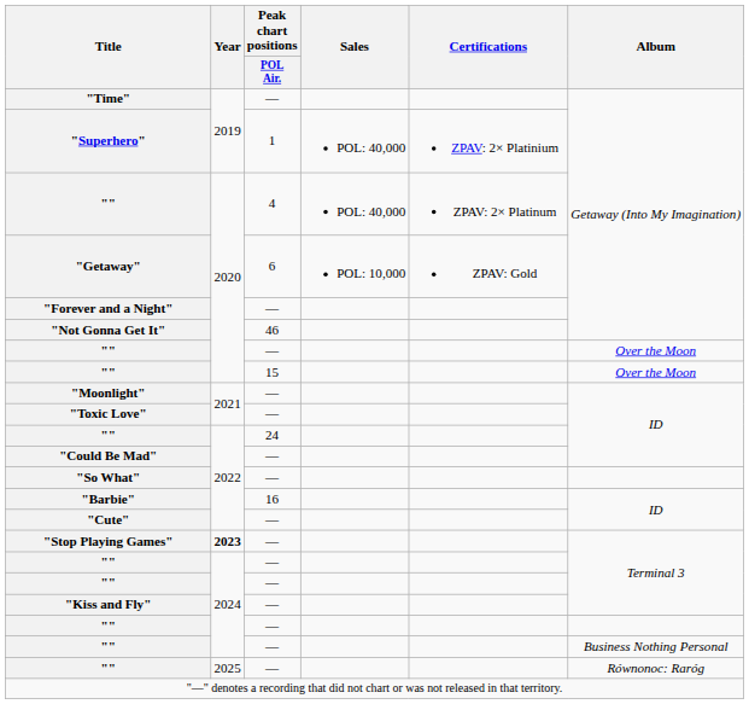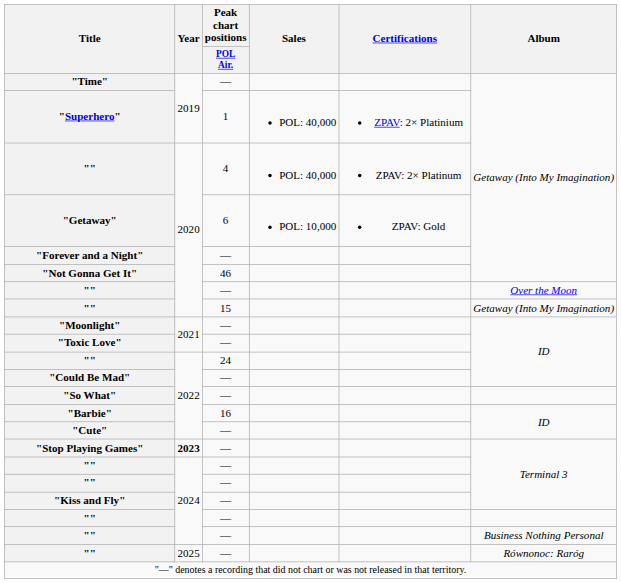 <table class="wikitable plainrowheaders" style="text-align:center;">
 <tr>
 <th scope="col" rowspan="2" style="width:15em;">Title</th>
 <th scope="col" rowspan="2" style="width:1em;">Year</th>
 <th>Peak chart positions</th>
 <th scope="col" rowspan="2">Sales</th>
 <th scope="col" rowspan="2" style="width:11.5em;"><a href='#'>Certifications</a></th>
 <th scope="col" rowspan="2">Album</th>
 </tr>
 <tr>
 <th scope="col" style="width:3em;font-size:85%;"><a href='#'>POL<br>Air.</a><br></th>
 </tr>
 <tr>
 <th scope="row">"Time"</th>
 <td rowspan="2">2019</td>
 <td>—</td>
 <td></td>
 <td></td>
 <td rowspan="6"><em>Getaway (Into My Imagination)</em></td>
 </tr>
 <tr>
 <th scope="row">"<a href='#'>Superhero</a>"</th>
 <td>1</td>
 <td><br><ul><li>POL: 40,000</li></ul></td>
 <td><br><ul><li><a href='#'>ZPAV</a>: 2× Platinium</li></ul></td>
 </tr>
 <tr>
 <th scope="row">""<br></th>
 <td rowspan="6">2020</td>
 <td>4</td>
 <td><br><ul><li>POL: 40,000</li></ul></td>
 <td><br><ul><li>ZPAV: 2× Platinum</li></ul></td>
 </tr>
 <tr>
 <th scope="row">"Getaway"</th>
 <td>6</td>
 <td><br><ul><li>POL: 10,000</li></ul></td>
 <td><br><ul><li>ZPAV: Gold</li></ul></td>
 </tr>
 <tr>
 <th scope="row">"Forever and a Night"</th>
 <td>—</td>
 <td></td>
 <td></td>
 </tr>
 <tr>
 <th scope="row">"Not Gonna Get It"</th>
 <td>46</td>
 <td></td>
 <td></td>
 </tr>
 <tr>
 <th scope="row">""</th>
 <td>—</td>
 <td></td>
 <td></td>
 <td><em><a href='#'>Over the Moon</a></em></td>
 </tr>
 <tr>
 <th scope="row">""</th>
 <td>15</td>
 <td></td>
 <td></td>
-<td><em><a href='#'>Over the Moon</a></em></td>
+<td><em>Getaway (Into My Imagination)</em></td>
 </tr>
 <tr>
 <th scope="row">"Moonlight"</th>
 <td rowspan="2">2021</td>
 <td>—</td>
 <td></td>
 <td></td>
 <td rowspan="4"><em>ID</em></td>
 </tr>
 <tr>
 <th scope="row">"Toxic Love"</th>
 <td>—</td>
 <td></td>
 <td></td>
 </tr>
 <tr>
 <th scope="row">""</th>
 <td rowspan="5">2022</td>
 <td>24</td>
 <td></td>
 <td></td>
 </tr>
 <tr>
 <th scope="row">"Could Be Mad"</th>
 <td>—</td>
 <td></td>
 <td></td>
 </tr>
 <tr>
 <th scope="row">"So What"</th>
 <td>—</td>
 <td></td>
 <td></td>
 <td></td>
 </tr>
 <tr>
 <th scope="row">"Barbie"</th>
 <td>16</td>
 <td></td>
 <td></td>
 <td rowspan="2"><em>ID</em></td>
 </tr>
 <tr>
 <th scope="row">"Cute"<br></th>
 <td>—</td>
 <td></td>
 <td></td>
 </tr>
 <tr>
 <th scope="row">"Stop Playing Games"</th>
 <td><strong>2023</strong></td>
 <td>—</td>
 <td></td>
 <td></td>
 <td rowspan="4"><em>Terminal 3</em></td>
 </tr>
 <tr>
 <th scope="row">""</th>
 <td rowspan="5">2024</td>
 <td>—</td>
 <td></td>
 <td></td>
 </tr>
 <tr>
 <th scope="row">""</th>
 <td>—</td>
 <td></td>
 <td></td>
 </tr>
 <tr>
 <th scope="row">"Kiss and Fly"</th>
 <td>—</td>
 <td></td>
 <td></td>
 </tr>
 <tr>
 <th scope="row">""<br></th>
 <td>—</td>
 <td></td>
 <td></td>
 <td></td>
 </tr>
 <tr>
 <th scope="row">""<br></th>
 <td>—</td>
 <td></td>
 <td></td>
 <td><em>Business Nothing Personal</em></td>
 </tr>
 <tr>
 <th scope="row">""<br></th>
 <td>2025</td>
 <td>—</td>
 <td></td>
 <td></td>
 <td><em>Równonoc: Raróg</em></td>
 </tr>
 <tr>
 <td colspan="6" style="font-size:90%">"—" denotes a recording that did not chart or was not released in that territory.</td>
 </tr>
 </table>
